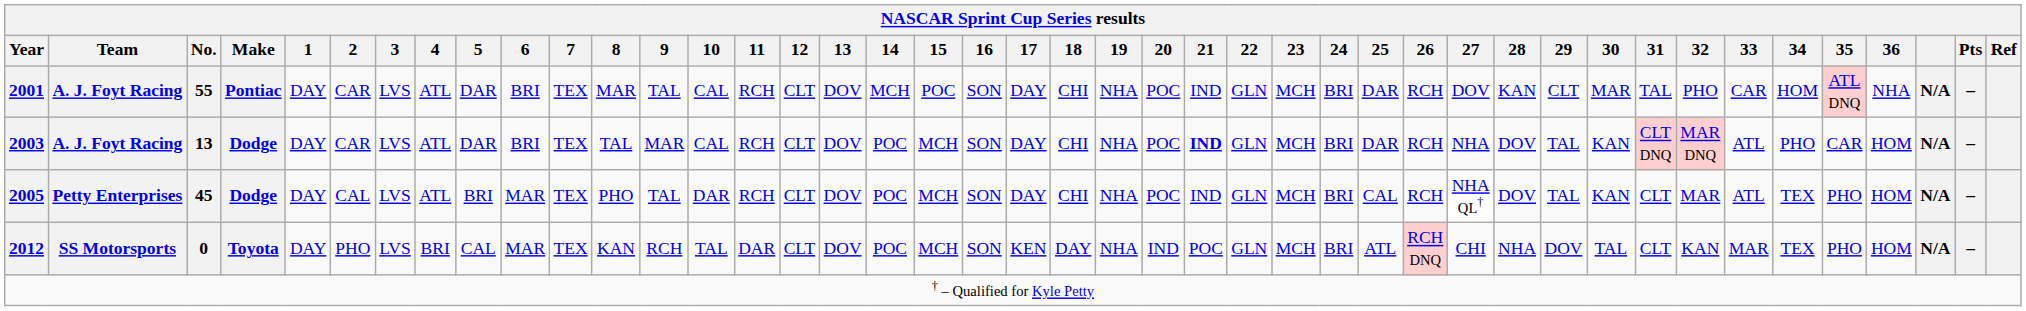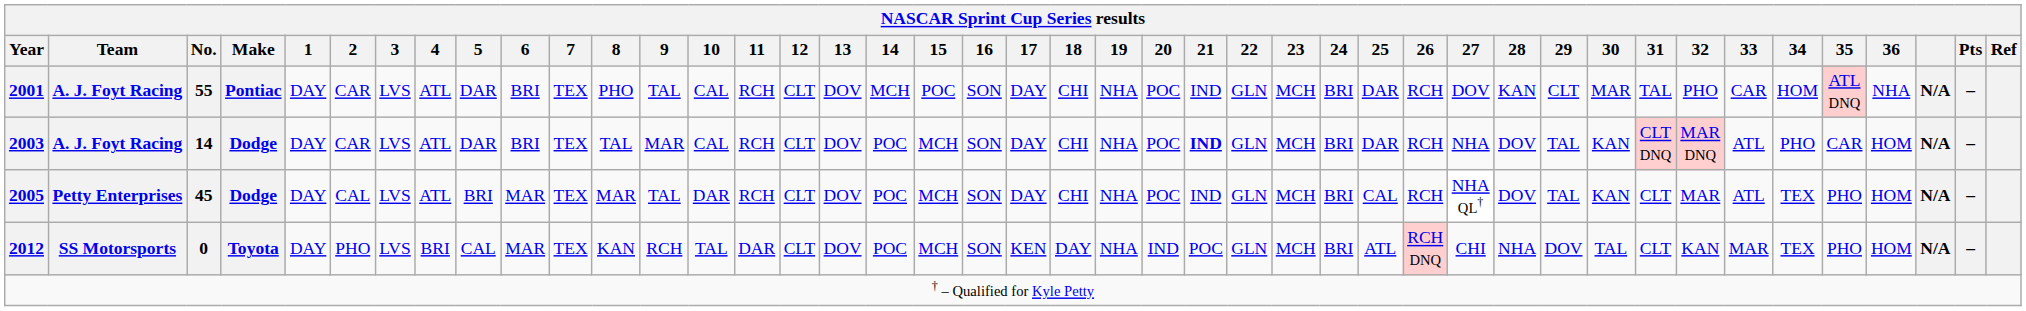 <table class="wikitable" style="text-align:center; font-size:75%">
 <tr>
 <th colspan=45><a href='#'>NASCAR Sprint Cup Series</a> results</th>
 </tr>
 <tr>
 <th>Year</th>
 <th>Team</th>
 <th>No.</th>
 <th>Make</th>
 <th>1</th>
 <th>2</th>
 <th>3</th>
 <th>4</th>
 <th>5</th>
 <th>6</th>
 <th>7</th>
 <th>8</th>
 <th>9</th>
 <th>10</th>
 <th>11</th>
 <th>12</th>
 <th>13</th>
 <th>14</th>
 <th>15</th>
 <th>16</th>
 <th>17</th>
 <th>18</th>
 <th>19</th>
 <th>20</th>
 <th>21</th>
 <th>22</th>
 <th>23</th>
 <th>24</th>
 <th>25</th>
 <th>26</th>
 <th>27</th>
 <th>28</th>
 <th>29</th>
 <th>30</th>
 <th>31</th>
 <th>32</th>
 <th>33</th>
 <th>34</th>
 <th>35</th>
 <th>36</th>
 <th></th>
 <th>Pts</th>
 <th>Ref</th>
 </tr>
 <tr>
 <th><a href='#'>2001</a></th>
 <th><a href='#'>A. J. Foyt Racing</a></th>
 <th>55</th>
 <th><a href='#'>Pontiac</a></th>
 <td><a href='#'>DAY</a></td>
 <td><a href='#'>CAR</a></td>
 <td><a href='#'>LVS</a></td>
 <td><a href='#'>ATL</a></td>
 <td><a href='#'>DAR</a></td>
 <td><a href='#'>BRI</a></td>
 <td><a href='#'>TEX</a></td>
-<td><a href='#'>MAR</a></td>
+<td><a href='#'>PHO</a></td>
 <td><a href='#'>TAL</a></td>
 <td><a href='#'>CAL</a></td>
 <td><a href='#'>RCH</a></td>
 <td><a href='#'>CLT</a></td>
 <td><a href='#'>DOV</a></td>
 <td><a href='#'>MCH</a></td>
 <td><a href='#'>POC</a></td>
 <td><a href='#'>SON</a></td>
 <td><a href='#'>DAY</a></td>
 <td><a href='#'>CHI</a></td>
 <td><a href='#'>NHA</a></td>
 <td><a href='#'>POC</a></td>
 <td><a href='#'>IND</a></td>
 <td><a href='#'>GLN</a></td>
 <td><a href='#'>MCH</a></td>
 <td><a href='#'>BRI</a></td>
 <td><a href='#'>DAR</a></td>
 <td><a href='#'>RCH</a></td>
 <td><a href='#'>DOV</a></td>
 <td><a href='#'>KAN</a></td>
 <td><a href='#'>CLT</a></td>
 <td><a href='#'>MAR</a></td>
 <td><a href='#'>TAL</a></td>
 <td><a href='#'>PHO</a></td>
 <td><a href='#'>CAR</a></td>
 <td><a href='#'>HOM</a></td>
 <td style="background:#FFCFCF;"><a href='#'>ATL</a><br><small>DNQ</small></td>
 <td><a href='#'>NHA</a></td>
 <th>N/A</th>
 <th>–</th>
 <th></th>
 </tr>
 <tr>
 <th><a href='#'>2003</a></th>
 <th><a href='#'>A. J. Foyt Racing</a></th>
-<th>13</th>
+<th>14</th>
 <th><a href='#'>Dodge</a></th>
 <td><a href='#'>DAY</a></td>
 <td><a href='#'>CAR</a></td>
 <td><a href='#'>LVS</a></td>
 <td><a href='#'>ATL</a></td>
 <td><a href='#'>DAR</a></td>
 <td><a href='#'>BRI</a></td>
 <td><a href='#'>TEX</a></td>
 <td><a href='#'>TAL</a></td>
 <td><a href='#'>MAR</a></td>
 <td><a href='#'>CAL</a></td>
 <td><a href='#'>RCH</a></td>
 <td><a href='#'>CLT</a></td>
 <td><a href='#'>DOV</a></td>
 <td><a href='#'>POC</a></td>
 <td><a href='#'>MCH</a></td>
 <td><a href='#'>SON</a></td>
 <td><a href='#'>DAY</a></td>
 <td><a href='#'>CHI</a></td>
 <td><a href='#'>NHA</a></td>
 <td><a href='#'>POC</a></td>
 <td><strong><a href='#'>IND</a></strong></td>
 <td><a href='#'>GLN</a></td>
 <td><a href='#'>MCH</a></td>
 <td><a href='#'>BRI</a></td>
 <td><a href='#'>DAR</a></td>
 <td><a href='#'>RCH</a></td>
 <td><a href='#'>NHA</a></td>
 <td><a href='#'>DOV</a></td>
 <td><a href='#'>TAL</a></td>
 <td><a href='#'>KAN</a></td>
 <td style="background:#FFCFCF;"><a href='#'>CLT</a><br><small>DNQ</small></td>
 <td style="background:#FFCFCF;"><a href='#'>MAR</a><br><small>DNQ</small></td>
 <td><a href='#'>ATL</a></td>
 <td><a href='#'>PHO</a></td>
 <td><a href='#'>CAR</a></td>
 <td><a href='#'>HOM</a></td>
 <th>N/A</th>
 <th>–</th>
 <th></th>
 </tr>
 <tr>
 <th><a href='#'>2005</a></th>
 <th><a href='#'>Petty Enterprises</a></th>
 <th>45</th>
 <th><a href='#'>Dodge</a></th>
 <td><a href='#'>DAY</a></td>
 <td><a href='#'>CAL</a></td>
 <td><a href='#'>LVS</a></td>
 <td><a href='#'>ATL</a></td>
 <td><a href='#'>BRI</a></td>
 <td><a href='#'>MAR</a></td>
 <td><a href='#'>TEX</a></td>
-<td><a href='#'>PHO</a></td>
+<td><a href='#'>MAR</a></td>
 <td><a href='#'>TAL</a></td>
 <td><a href='#'>DAR</a></td>
 <td><a href='#'>RCH</a></td>
 <td><a href='#'>CLT</a></td>
 <td><a href='#'>DOV</a></td>
 <td><a href='#'>POC</a></td>
 <td><a href='#'>MCH</a></td>
 <td><a href='#'>SON</a></td>
 <td><a href='#'>DAY</a></td>
 <td><a href='#'>CHI</a></td>
 <td><a href='#'>NHA</a></td>
 <td><a href='#'>POC</a></td>
 <td><a href='#'>IND</a></td>
 <td><a href='#'>GLN</a></td>
 <td><a href='#'>MCH</a></td>
 <td><a href='#'>BRI</a></td>
 <td><a href='#'>CAL</a></td>
 <td><a href='#'>RCH</a></td>
 <td style="background:#FFFFFF;"><a href='#'>NHA</a><br><small>QL<sup>†</sup></small></td>
 <td><a href='#'>DOV</a></td>
 <td><a href='#'>TAL</a></td>
 <td><a href='#'>KAN</a></td>
 <td><a href='#'>CLT</a></td>
 <td><a href='#'>MAR</a></td>
 <td><a href='#'>ATL</a></td>
 <td><a href='#'>TEX</a></td>
 <td><a href='#'>PHO</a></td>
 <td><a href='#'>HOM</a></td>
 <th>N/A</th>
 <th>–</th>
 <th></th>
 </tr>
 <tr>
 <th><a href='#'>2012</a></th>
 <th><a href='#'>SS Motorsports</a></th>
 <th>0</th>
 <th><a href='#'>Toyota</a></th>
 <td><a href='#'>DAY</a></td>
 <td><a href='#'>PHO</a></td>
 <td><a href='#'>LVS</a></td>
 <td><a href='#'>BRI</a></td>
 <td><a href='#'>CAL</a></td>
 <td><a href='#'>MAR</a></td>
 <td><a href='#'>TEX</a></td>
 <td><a href='#'>KAN</a></td>
 <td><a href='#'>RCH</a></td>
 <td><a href='#'>TAL</a></td>
 <td><a href='#'>DAR</a></td>
 <td><a href='#'>CLT</a></td>
 <td><a href='#'>DOV</a></td>
 <td><a href='#'>POC</a></td>
 <td><a href='#'>MCH</a></td>
 <td><a href='#'>SON</a></td>
 <td><a href='#'>KEN</a></td>
 <td><a href='#'>DAY</a></td>
 <td><a href='#'>NHA</a></td>
 <td><a href='#'>IND</a></td>
 <td><a href='#'>POC</a></td>
 <td><a href='#'>GLN</a></td>
 <td><a href='#'>MCH</a></td>
 <td><a href='#'>BRI</a></td>
 <td><a href='#'>ATL</a></td>
 <td style="background:#FFCFCF;"><a href='#'>RCH</a><br><small>DNQ</small></td>
 <td><a href='#'>CHI</a></td>
 <td><a href='#'>NHA</a></td>
 <td><a href='#'>DOV</a></td>
 <td><a href='#'>TAL</a></td>
 <td><a href='#'>CLT</a></td>
 <td><a href='#'>KAN</a></td>
 <td><a href='#'>MAR</a></td>
 <td><a href='#'>TEX</a></td>
 <td><a href='#'>PHO</a></td>
 <td><a href='#'>HOM</a></td>
 <th>N/A</th>
 <th>–</th>
 <th></th>
 </tr>
 <tr>
 <td colspan=43><small><sup>†</sup> – Qualified for <a href='#'>Kyle Petty</a></small></td>
 </tr>
 </table>
